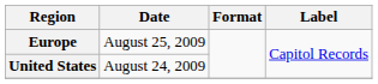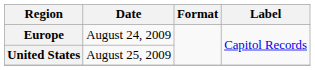 <table class="wikitable plainrowheaders">
 <tr>
 <th scope="col">Region</th>
 <th scope="col">Date</th>
 <th scope="col">Format</th>
 <th scope="col">Label</th>
 </tr>
 <tr>
 <th scope="row">Europe</th>
-<td>August 25, 2009</td>
+<td>August 24, 2009</td>
 <td rowspan="2"></td>
 <td rowspan="2"><a href='#'>Capitol Records</a></td>
 </tr>
 <tr>
 <th scope="row">United States</th>
-<td>August 24, 2009</td>
+<td>August 25, 2009</td>
 </tr>
 <tr>
 </tr>
 </table>
